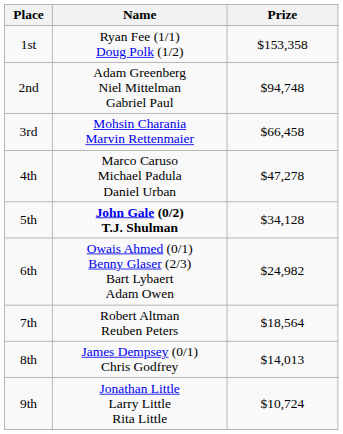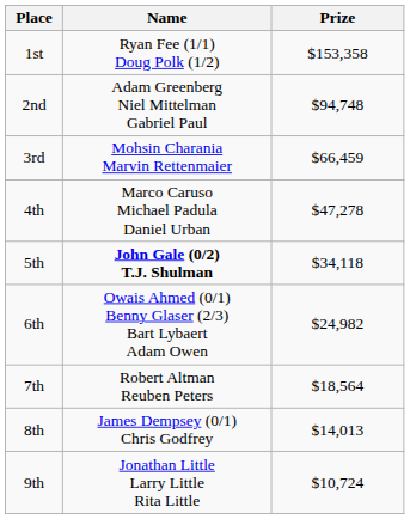 <table class="wikitable">
 <tr>
 <th width="50">Place</th>
 <th width="200">Name</th>
 <th width="125">Prize</th>
 </tr>
 <tr>
 <td align = "center">1st</td>
 <td align = "center">Ryan Fee (1/1)<br><a href='#'>Doug Polk</a> (1/2)</td>
 <td align = "center">$153,358</td>
 </tr>
 <tr>
 <td align = "center">2nd</td>
 <td align = "center">Adam Greenberg<br>Niel Mittelman<br>Gabriel Paul</td>
 <td align = "center">$94,748</td>
 </tr>
 <tr>
 <td align = "center">3rd</td>
 <td align = "center"><a href='#'>Mohsin Charania</a><br><a href='#'>Marvin Rettenmaier</a></td>
-<td align = "center">$66,458</td>
+<td align = "center">$66,459</td>
 </tr>
 <tr>
 <td align = "center">4th</td>
 <td align = "center">Marco Caruso<br>Michael Padula<br>Daniel Urban</td>
 <td align = "center">$47,278</td>
 </tr>
 <tr>
 <td align = "center">5th</td>
 <td align = "center"><strong><a href='#'>John Gale</a> (0/2)<br>T.J. Shulman</strong></td>
-<td align = "center">$34,128</td>
+<td align = "center">$34,118</td>
 </tr>
 <tr>
 <td align = "center">6th</td>
 <td align = "center"><a href='#'>Owais Ahmed</a> (0/1)<br><a href='#'>Benny Glaser</a> (2/3)<br>Bart Lybaert<br>Adam Owen</td>
 <td align = "center">$24,982</td>
 </tr>
 <tr>
 <td align = "center">7th</td>
 <td align = "center">Robert Altman<br>Reuben Peters</td>
 <td align = "center">$18,564</td>
 </tr>
 <tr>
 <td align = "center">8th</td>
 <td align = "center"><a href='#'>James Dempsey</a> (0/1)<br>Chris Godfrey</td>
 <td align = "center">$14,013</td>
 </tr>
 <tr>
 <td align = "center">9th</td>
 <td align = "center"><a href='#'>Jonathan Little</a><br>Larry Little<br>Rita Little</td>
 <td align = "center">$10,724</td>
 </tr>
 </table>
